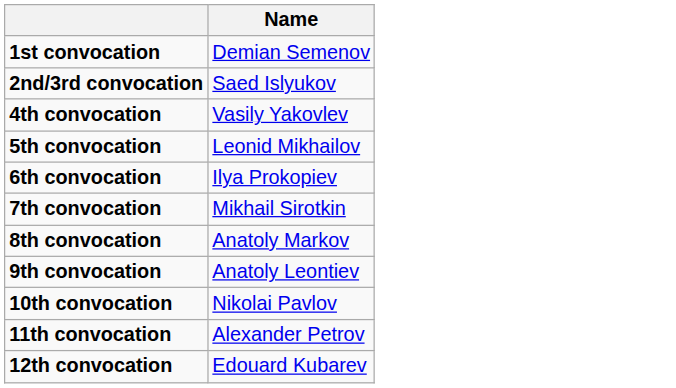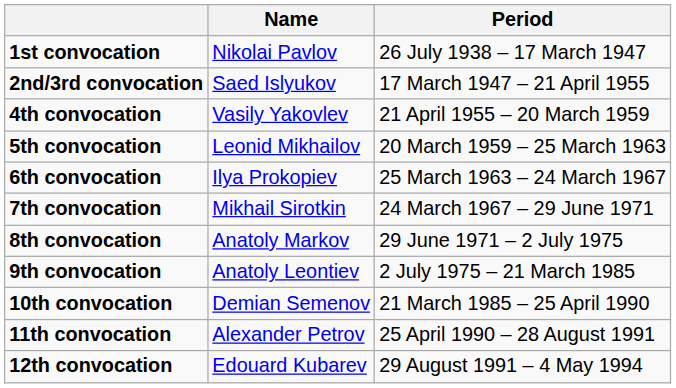 <table class="wikitable">
 <tr>
 <th></th>
 <th>Name</th>
+<th>Period</th>
 </tr>
 <tr>
 <td><strong>1st convocation</strong></td>
-<td><a href='#'>Demian Semenov</a></td>
+<td><a href='#'>Nikolai Pavlov</a></td>
+<td>26 July 1938 – 17 March 1947</td>
 </tr>
 <tr>
 <td><strong>2nd/3rd convocation</strong></td>
 <td><a href='#'>Saed Islyukov</a></td>
+<td>17 March 1947 – 21 April 1955</td>
 </tr>
 <tr>
 <td><strong>4th convocation</strong></td>
 <td><a href='#'>Vasily Yakovlev</a></td>
+<td>21 April 1955 – 20 March 1959</td>
 </tr>
 <tr>
 <td><strong>5th convocation</strong></td>
 <td><a href='#'>Leonid Mikhailov</a></td>
+<td>20 March 1959 – 25 March 1963</td>
 </tr>
 <tr>
 <td><strong>6th convocation</strong></td>
 <td><a href='#'>Ilya Prokopiev</a></td>
+<td>25 March 1963 – 24 March 1967</td>
 </tr>
 <tr>
 <td><strong>7th convocation</strong></td>
 <td><a href='#'>Mikhail Sirotkin</a></td>
+<td>24 March 1967 – 29 June 1971</td>
 </tr>
 <tr>
 <td><strong>8th convocation</strong></td>
 <td><a href='#'>Anatoly Markov</a></td>
+<td>29 June 1971 – 2 July 1975</td>
 </tr>
 <tr>
 <td><strong>9th convocation</strong></td>
 <td><a href='#'>Anatoly Leontiev</a></td>
+<td>2 July 1975 – 21 March 1985</td>
 </tr>
 <tr>
 <td><strong>10th convocation</strong></td>
-<td><a href='#'>Nikolai Pavlov</a></td>
+<td><a href='#'>Demian Semenov</a></td>
+<td>21 March 1985 – 25 April 1990</td>
 </tr>
 <tr>
 <td><strong>11th convocation</strong></td>
 <td><a href='#'>Alexander Petrov</a></td>
+<td>25 April 1990 – 28 August 1991</td>
 </tr>
 <tr>
 <td><strong>12th convocation</strong></td>
 <td><a href='#'>Edouard Kubarev</a></td>
+<td>29 August 1991 – 4 May 1994</td>
 </tr>
 </table>
